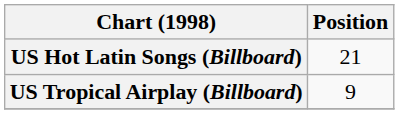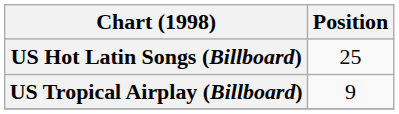 <table class="wikitable plainrowheaders " style="text-align:center;">
 <tr>
 <th scope="col">Chart (1998)</th>
 <th scope="col">Position</th>
 </tr>
 <tr>
 <th scope="row">US Hot Latin Songs (<em>Billboard</em>)</th>
-<td align="center">21</td>
+<td align="center">25</td>
 </tr>
 <tr>
 <th scope="row">US Tropical Airplay (<em>Billboard</em>)</th>
 <td>9</td>
 </tr>
 <tr>
 </tr>
 </table>
